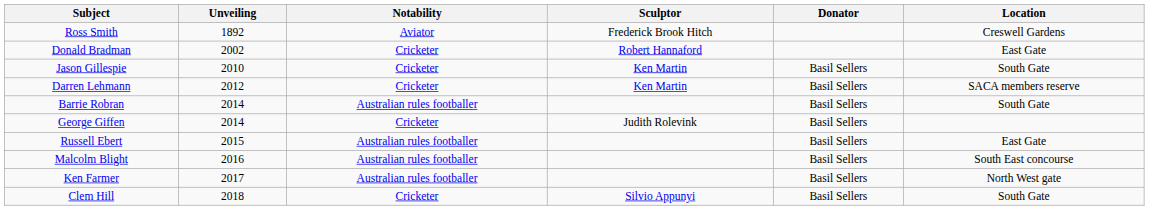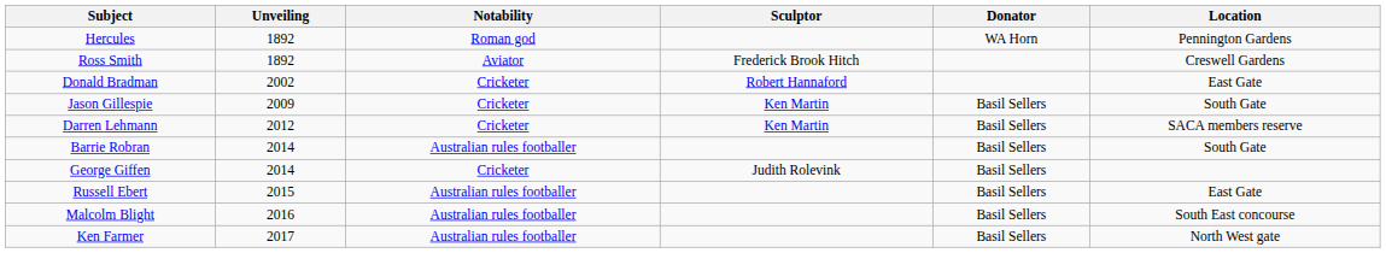 <table class="wikitable sortable" style="width: 100%;">
 <tr>
 <th>Subject</th>
 <th>Unveiling</th>
 <th>Notability</th>
 <th>Sculptor</th>
 <th>Donator</th>
 <th>Location</th>
+</tr>
+<tr align="center">
+<td> <a href='#'>Hercules</a></td>
+<td align="center">1892</td>
+<td align="center"><a href='#'>Roman god</a></td>
+<td></td>
+<td>WA Horn</td>
+<td>Pennington Gardens</td>
 </tr>
 <tr align="center">
 <td> <a href='#'>Ross Smith</a></td>
 <td align="center">1892</td>
 <td align="center"><a href='#'>Aviator</a></td>
 <td>Frederick Brook Hitch</td>
 <td></td>
 <td>Creswell Gardens</td>
 </tr>
 <tr align="center">
 <td> <a href='#'>Donald Bradman</a></td>
 <td>2002</td>
 <td><a href='#'>Cricketer</a></td>
 <td><a href='#'>Robert Hannaford</a></td>
 <td></td>
 <td>East Gate</td>
 </tr>
 <tr align="center">
 <td> <a href='#'>Jason Gillespie</a></td>
-<td>2010</td>
+<td>2009</td>
 <td><a href='#'>Cricketer</a></td>
 <td><a href='#'>Ken Martin</a></td>
 <td>Basil Sellers</td>
 <td>South Gate</td>
 </tr>
 <tr align="center">
 <td> <a href='#'>Darren Lehmann</a></td>
 <td>2012</td>
 <td><a href='#'>Cricketer</a></td>
 <td><a href='#'>Ken Martin</a></td>
 <td>Basil Sellers</td>
 <td>SACA members reserve</td>
 </tr>
 <tr align="center">
 <td> <a href='#'>Barrie Robran</a></td>
 <td align="center">2014</td>
 <td align="center"><a href='#'>Australian rules footballer</a></td>
 <td></td>
 <td>Basil Sellers</td>
 <td>South Gate</td>
 </tr>
 <tr align="center">
 <td> <a href='#'>George Giffen</a></td>
 <td>2014</td>
 <td><a href='#'>Cricketer</a></td>
 <td>Judith Rolevink</td>
 <td>Basil Sellers</td>
 <td></td>
 </tr>
 <tr align="center">
 <td> <a href='#'>Russell Ebert</a></td>
 <td align="center">2015</td>
 <td><a href='#'>Australian rules footballer</a></td>
 <td></td>
 <td>Basil Sellers</td>
 <td>East Gate</td>
 </tr>
 <tr align="center">
 <td> <a href='#'>Malcolm Blight</a></td>
 <td>2016</td>
 <td><a href='#'>Australian rules footballer</a></td>
 <td></td>
 <td>Basil Sellers</td>
 <td>South East concourse</td>
 </tr>
 <tr align="center">
 <td> <a href='#'>Ken Farmer</a></td>
 <td>2017</td>
 <td><a href='#'>Australian rules footballer</a></td>
 <td></td>
 <td>Basil Sellers</td>
 <td>North West gate</td>
 </tr>
-<tr align="center">
-<td> <a href='#'>Clem Hill</a></td>
-<td>2018</td>
-<td><a href='#'>Cricketer</a></td>
-<td><a href='#'>Silvio Appunyi</a></td>
-<td>Basil Sellers</td>
-<td>South Gate</td>
-</tr>
 </table>
